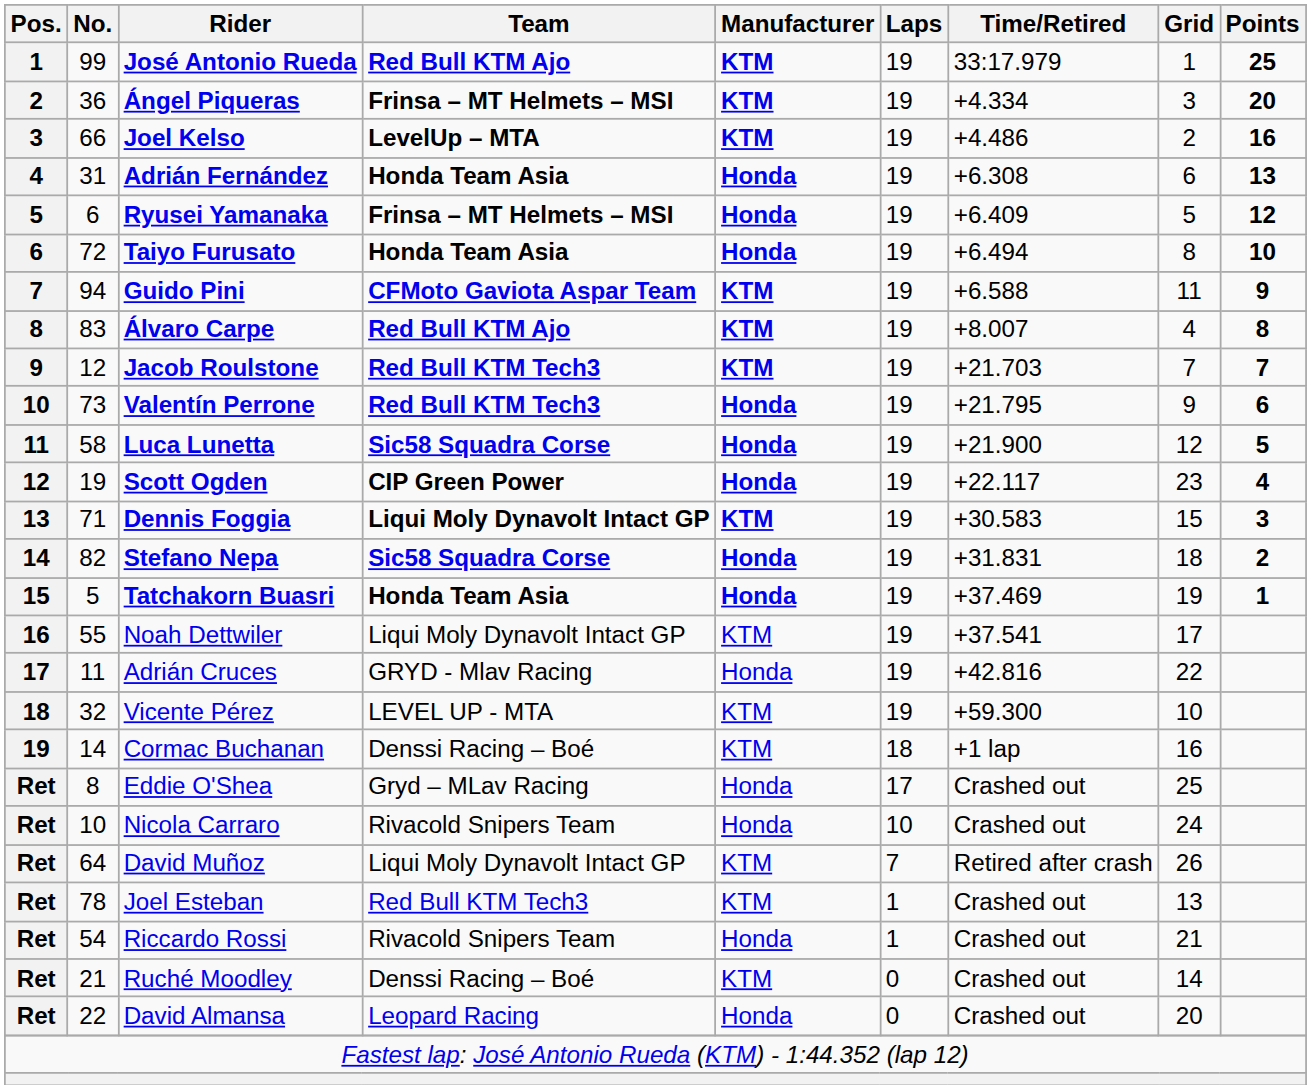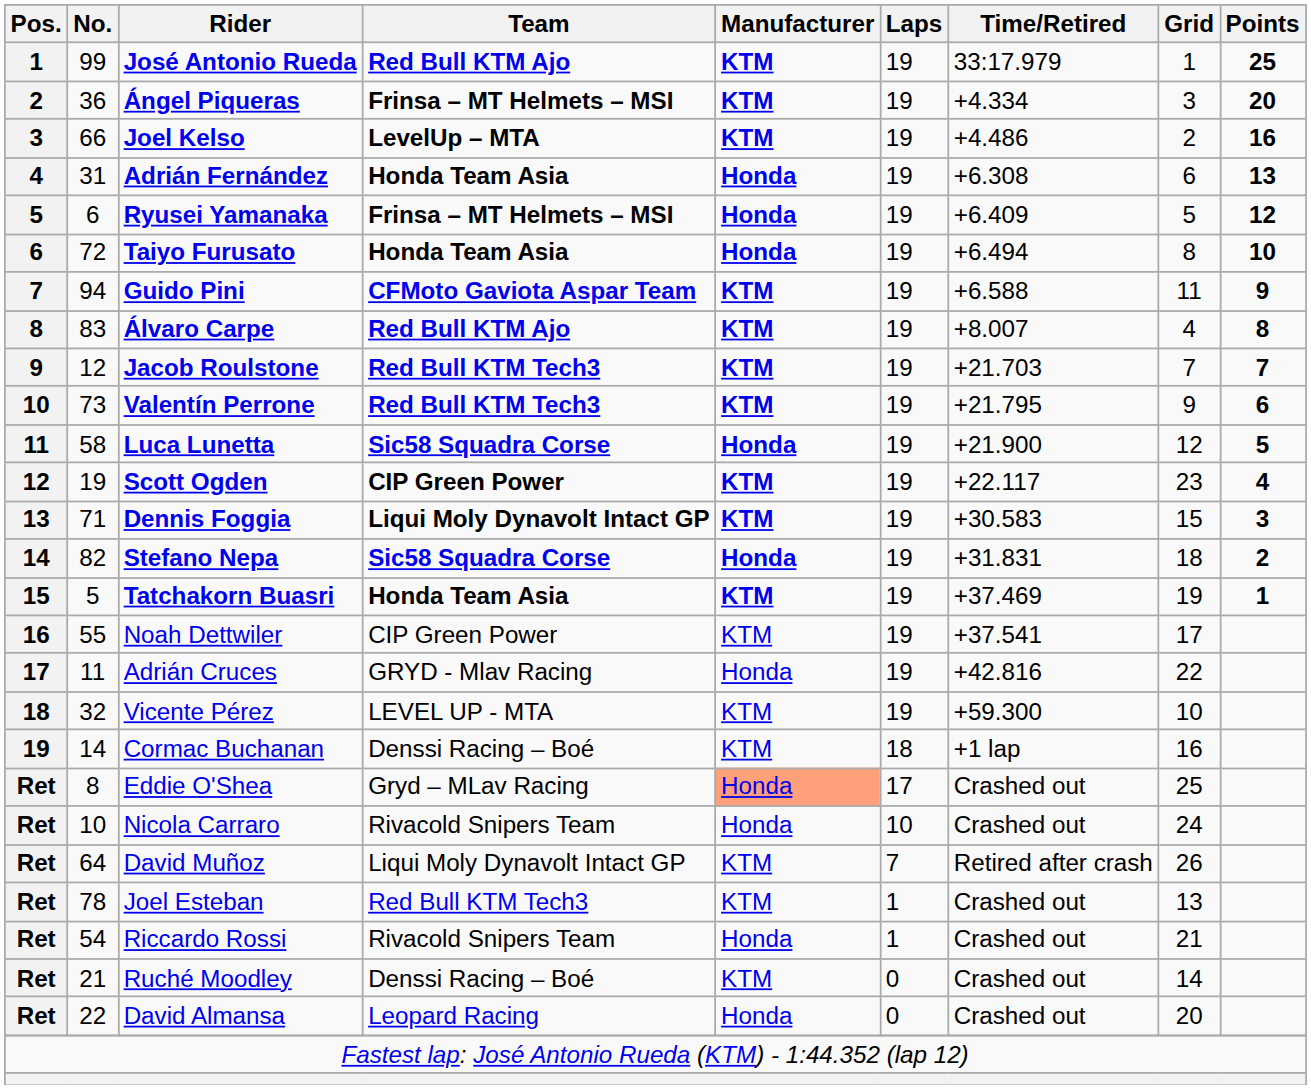 <table class="wikitable sortable" style="font-size: 85%;">
 <tr>
 <th>Pos.</th>
 <th>No.</th>
 <th>Rider</th>
 <th>Team</th>
 <th>Manufacturer</th>
 <th>Laps</th>
 <th>Time/Retired</th>
 <th>Grid</th>
 <th>Points</th>
 </tr>
 <tr>
 <th scope="row">1</th>
 <td align="center">99</td>
 <td> <strong><a href='#'>José Antonio Rueda</a></strong></td>
 <td><strong><a href='#'>Red Bull KTM Ajo</a></strong></td>
 <td><strong><a href='#'>KTM</a></strong></td>
 <td>19</td>
 <td>33:17.979</td>
 <td align="center">1</td>
 <td align="center"><strong>25</strong></td>
 </tr>
 <tr>
 <th scope="row">2</th>
 <td align="center">36</td>
 <td><strong> <a href='#'>Ángel Piqueras</a></strong></td>
 <td><strong>Frinsa – MT Helmets – MSI</strong></td>
 <td><strong><a href='#'>KTM</a></strong></td>
 <td>19</td>
 <td>+4.334</td>
 <td align="center">3</td>
 <td align="center"><strong>20</strong></td>
 </tr>
 <tr>
 <th scope="row">3</th>
 <td align="center">66</td>
 <td><strong> <a href='#'>Joel Kelso</a></strong></td>
 <td><strong>LevelUp – MTA</strong></td>
 <td><strong><a href='#'>KTM</a></strong></td>
 <td>19</td>
 <td>+4.486</td>
 <td align="center">2</td>
 <td align="center"><strong>16</strong></td>
 </tr>
 <tr>
 <th scope="row">4</th>
 <td align="center">31</td>
 <td> <strong><a href='#'>Adrián Fernández</a> </strong></td>
 <td><strong>Honda Team Asia</strong></td>
 <td><strong><a href='#'>Honda</a></strong></td>
 <td>19</td>
 <td>+6.308</td>
 <td align="center">6</td>
 <td align="center"><strong>13</strong></td>
 </tr>
 <tr>
 <th scope="row">5</th>
 <td align="center">6</td>
 <td><strong> <a href='#'>Ryusei Yamanaka</a></strong></td>
 <td><strong>Frinsa – MT Helmets – MSI</strong></td>
 <td><strong><a href='#'>Honda</a></strong></td>
 <td>19</td>
 <td>+6.409</td>
 <td align="center">5</td>
 <td align="center"><strong>12</strong></td>
 </tr>
 <tr>
 <th scope="row">6</th>
 <td align="center">72</td>
 <td><strong> <a href='#'>Taiyo Furusato</a></strong></td>
 <td><strong>Honda Team Asia</strong></td>
 <td><strong><a href='#'>Honda</a></strong></td>
 <td>19</td>
 <td>+6.494</td>
 <td align="center">8</td>
 <td align="center"><strong>10</strong></td>
 </tr>
 <tr>
 <th scope="row">7</th>
 <td align="center">94</td>
 <td> <strong><a href='#'>Guido Pini</a></strong></td>
 <td><strong><a href='#'>CFMoto Gaviota Aspar Team</a></strong></td>
 <td><strong><a href='#'>KTM</a></strong></td>
 <td>19</td>
 <td>+6.588</td>
 <td align="center">11</td>
 <td align="center"><strong>9</strong></td>
 </tr>
 <tr>
 <th scope="row">8</th>
 <td align="center">83</td>
 <td> <strong><a href='#'>Álvaro Carpe</a></strong></td>
 <td><strong><a href='#'>Red Bull KTM Ajo</a></strong></td>
 <td><strong><a href='#'>KTM</a></strong></td>
 <td>19</td>
 <td>+8.007</td>
 <td align="center">4</td>
 <td align="center"><strong>8</strong></td>
 </tr>
 <tr>
 <th scope="row">9</th>
 <td align="center">12</td>
 <td> <strong><a href='#'>Jacob Roulstone</a></strong></td>
 <td><strong><a href='#'>Red Bull KTM Tech3</a></strong></td>
 <td><strong><a href='#'>KTM</a></strong></td>
 <td>19</td>
 <td>+21.703</td>
 <td align="center">7</td>
 <td align="center"><strong>7</strong></td>
 </tr>
 <tr>
 <th scope="row">10</th>
 <td align="center">73</td>
 <td> <strong><a href='#'>Valentín Perrone</a></strong></td>
 <td><strong><a href='#'>Red Bull KTM Tech3</a></strong></td>
-<td><strong><a href='#'>Honda</a></strong></td>
+<td><strong><a href='#'>KTM</a></strong></td>
 <td>19</td>
 <td>+21.795</td>
 <td align="center">9</td>
 <td align="center"><strong>6</strong></td>
 </tr>
 <tr>
 <th scope="row">11</th>
 <td align="center">58</td>
 <td><strong> <a href='#'>Luca Lunetta</a></strong></td>
 <td><strong><a href='#'>Sic58 Squadra Corse</a></strong></td>
 <td><strong><a href='#'>Honda</a></strong></td>
 <td>19</td>
 <td>+21.900</td>
 <td align="center">12</td>
 <td align="center"><strong>5</strong></td>
 </tr>
 <tr>
 <th scope="row">12</th>
 <td align="center">19</td>
 <td><strong> <a href='#'>Scott Ogden</a></strong></td>
 <td><strong>CIP Green Power</strong></td>
-<td><strong><a href='#'>Honda</a></strong></td>
+<td><strong><a href='#'>KTM</a></strong></td>
 <td>19</td>
 <td>+22.117</td>
 <td align="center">23</td>
 <td align="center"><strong>4</strong></td>
 </tr>
 <tr>
 <th scope="row">13</th>
 <td align="center">71</td>
 <td> <strong><a href='#'>Dennis Foggia</a> </strong></td>
 <td><strong>Liqui Moly Dynavolt Intact GP</strong></td>
 <td><strong><a href='#'>KTM</a></strong></td>
 <td>19</td>
 <td>+30.583</td>
 <td align="center">15</td>
 <td align="center"><strong>3</strong></td>
 </tr>
 <tr>
 <th scope="row">14</th>
 <td align="center">82</td>
 <td><strong> <a href='#'>Stefano Nepa</a></strong></td>
 <td><strong><a href='#'>Sic58 Squadra Corse</a></strong></td>
 <td><strong><a href='#'>Honda</a></strong></td>
 <td>19</td>
 <td>+31.831</td>
 <td align="center">18</td>
 <td align="center"><strong>2</strong></td>
 </tr>
 <tr>
 <th scope="row">15</th>
 <td align="center">5</td>
 <td> <strong><a href='#'>Tatchakorn Buasri</a></strong></td>
 <td><strong>Honda Team Asia</strong></td>
-<td><strong><a href='#'>Honda</a></strong></td>
+<td><strong><a href='#'>KTM</a></strong></td>
 <td>19</td>
 <td>+37.469</td>
 <td align="center">19</td>
 <td align="center"><strong>1</strong></td>
 </tr>
 <tr>
 <th scope="row">16</th>
 <td align="center">55</td>
 <td> <a href='#'>Noah Dettwiler</a></td>
-<td>Liqui Moly Dynavolt Intact GP</td>
+<td>CIP Green Power</td>
 <td><a href='#'>KTM</a></td>
 <td>19</td>
 <td>+37.541</td>
 <td align="center">17</td>
 <td align="center"></td>
 </tr>
 <tr>
 <th scope="row">17</th>
 <td align="center">11</td>
 <td> <a href='#'>Adrián Cruces</a></td>
 <td>GRYD - Mlav Racing</td>
 <td><a href='#'>Honda</a></td>
 <td>19</td>
 <td>+42.816</td>
 <td align="center">22</td>
 <td align="center"></td>
 </tr>
 <tr>
 <th scope="row">18</th>
 <td align="center">32</td>
 <td> <a href='#'>Vicente Pérez</a></td>
 <td>LEVEL UP - MTA</td>
 <td><a href='#'>KTM</a></td>
 <td>19</td>
 <td>+59.300</td>
 <td align="center">10</td>
 <td align="center"></td>
 </tr>
 <tr>
 <th scope="row">19</th>
 <td align="center">14</td>
 <td> <a href='#'>Cormac Buchanan</a></td>
 <td>Denssi Racing – Boé</td>
 <td><a href='#'>KTM</a></td>
 <td>18</td>
 <td>+1 lap</td>
 <td align="center">16</td>
 <td align="center"></td>
 </tr>
 <tr>
 <th scope="row">Ret</th>
 <td align="center">8</td>
 <td> <a href='#'>Eddie O'Shea</a></td>
 <td>Gryd – MLav Racing</td>
-<td><a href='#'>Honda</a></td>
+<td style="background: lightsalmon;"><a href='#'>Honda</a></td>
 <td>17</td>
 <td>Crashed out</td>
 <td align="center">25</td>
 <td align="center"></td>
 </tr>
 <tr>
 <th scope="row">Ret</th>
 <td align="center">10</td>
 <td> <a href='#'>Nicola Carraro</a></td>
 <td>Rivacold Snipers Team</td>
 <td><a href='#'>Honda</a></td>
 <td>10</td>
 <td>Crashed out</td>
 <td align="center">24</td>
 <td align="center"></td>
 </tr>
 <tr>
 <th scope="row">Ret</th>
 <td align="center">64</td>
 <td> <a href='#'>David Muñoz</a></td>
 <td>Liqui Moly Dynavolt Intact GP</td>
 <td><a href='#'>KTM</a></td>
 <td>7</td>
 <td>Retired after crash</td>
 <td align="center">26</td>
 <td align="center"></td>
 </tr>
 <tr>
 <th scope="row">Ret</th>
 <td align="center">78</td>
 <td> <a href='#'>Joel Esteban</a></td>
 <td><a href='#'>Red Bull KTM Tech3</a></td>
 <td><a href='#'>KTM</a></td>
 <td>1</td>
 <td>Crashed out</td>
 <td align="center">13</td>
 <td align="center"></td>
 </tr>
 <tr>
 <th scope="row">Ret</th>
 <td align="center">54</td>
 <td> <a href='#'>Riccardo Rossi</a></td>
 <td>Rivacold Snipers Team</td>
 <td><a href='#'>Honda</a></td>
 <td>1</td>
 <td>Crashed out</td>
 <td align="center">21</td>
 <td align="center"></td>
 </tr>
 <tr>
 <th scope="row">Ret</th>
 <td align="center">21</td>
 <td> <a href='#'>Ruché Moodley</a></td>
 <td>Denssi Racing – Boé</td>
 <td><a href='#'>KTM</a></td>
 <td>0</td>
 <td>Crashed out</td>
 <td align="center">14</td>
 <td align="center"></td>
 </tr>
 <tr>
 <th scope="row">Ret</th>
 <td align="center">22</td>
 <td> <a href='#'>David Almansa</a></td>
 <td><a href='#'>Leopard Racing</a></td>
 <td><a href='#'>Honda</a></td>
 <td>0</td>
 <td>Crashed out</td>
 <td align="center">20</td>
 <td align="center"></td>
 </tr>
 <tr>
 </tr>
 <tr class="sortbottom">
 <td colspan="9" style="text-align:center"><em><a href='#'>Fastest lap</a>:  <a href='#'>José Antonio Rueda</a> (<a href='#'>KTM</a>) - 1:44.352 (lap 12)</em></td>
 </tr>
 <tr class="sortbottom">
 <th colspan="9"></th>
 </tr>
 </table>
